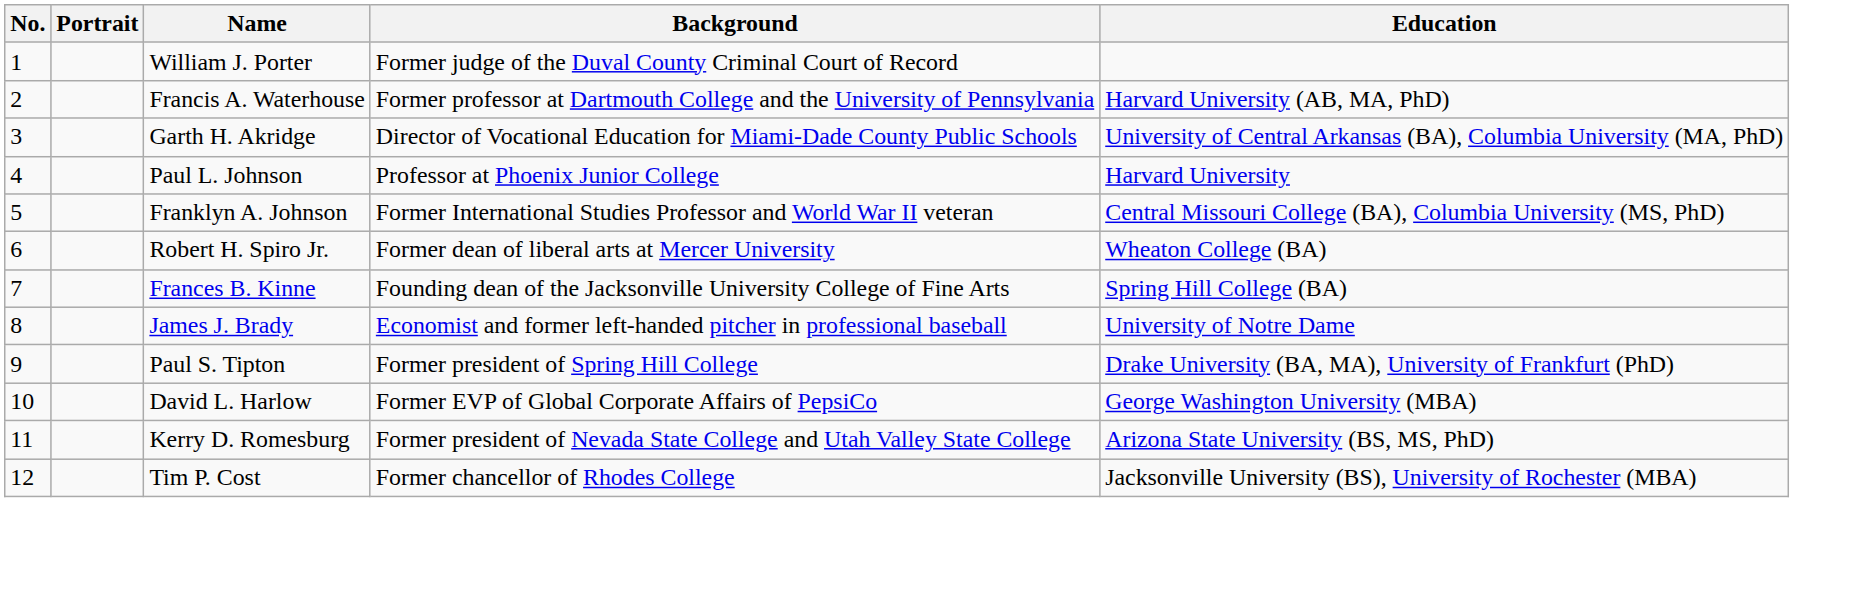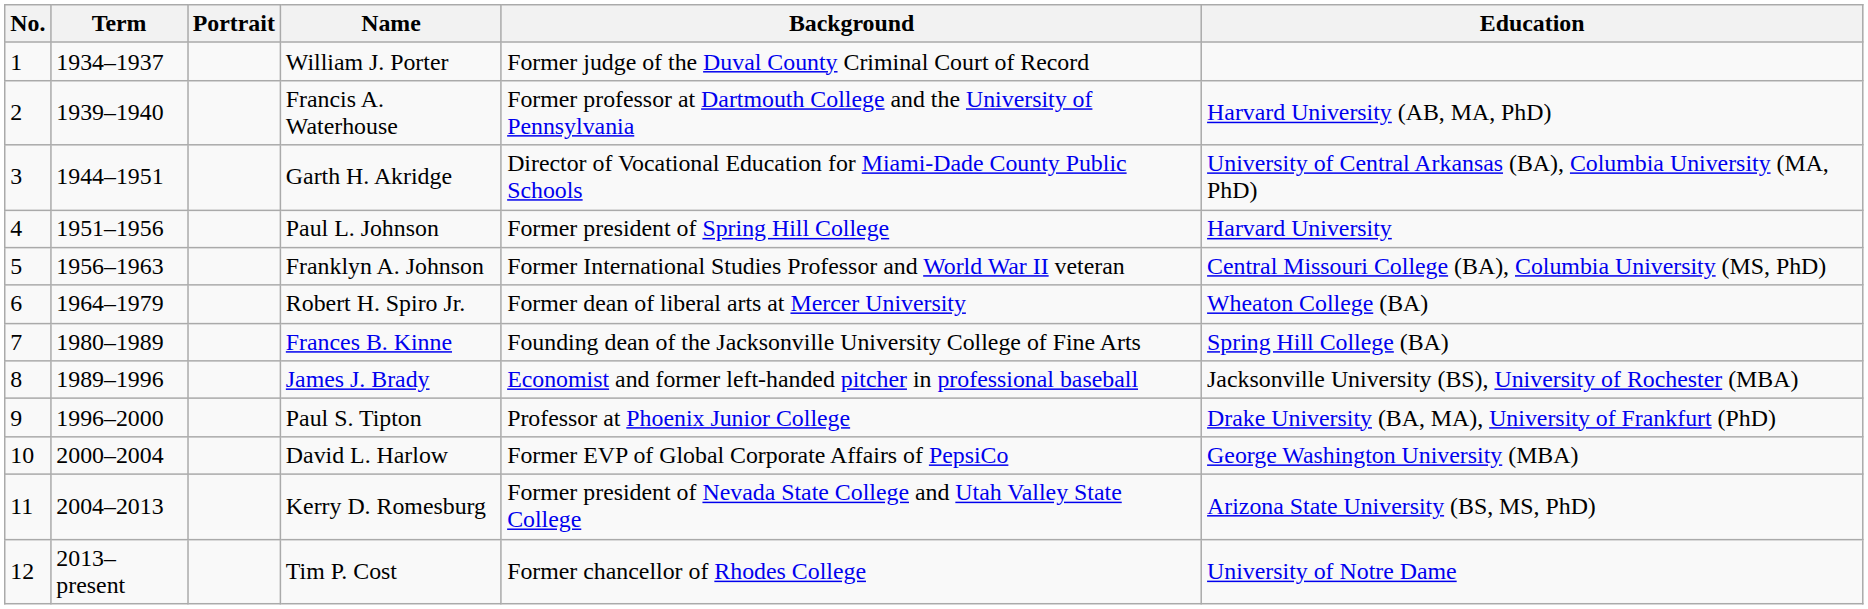 <table class="wikitable">
 <tr>
 <th>No.</th>
+<th>Term</th>
 <th>Portrait</th>
 <th>Name</th>
 <th>Background</th>
 <th>Education</th>
 </tr>
 <tr>
 <td>1</td>
+<td>1934–1937</td>
 <td></td>
 <td>William J. Porter</td>
 <td>Former judge of the <a href='#'>Duval County</a> Criminal Court of Record</td>
 <td></td>
 </tr>
 <tr>
 <td>2</td>
+<td>1939–1940</td>
 <td></td>
 <td>Francis A. Waterhouse</td>
 <td>Former professor at <a href='#'>Dartmouth College</a> and the <a href='#'>University of Pennsylvania</a></td>
 <td><a href='#'>Harvard University</a> (AB, MA, PhD)</td>
 </tr>
 <tr>
 <td>3</td>
+<td>1944–1951</td>
 <td></td>
 <td>Garth H. Akridge</td>
 <td>Director of Vocational Education for <a href='#'>Miami-Dade County Public Schools</a></td>
 <td><a href='#'>University of Central Arkansas</a> (BA), <a href='#'>Columbia University</a> (MA, PhD)</td>
 </tr>
 <tr>
 <td>4</td>
+<td>1951–1956</td>
 <td></td>
 <td>Paul L. Johnson</td>
-<td>Professor at <a href='#'>Phoenix Junior College</a></td>
+<td>Former president of <a href='#'>Spring Hill College</a></td>
 <td><a href='#'>Harvard University</a></td>
 </tr>
 <tr>
 <td>5</td>
+<td>1956–1963</td>
 <td></td>
 <td>Franklyn A. Johnson</td>
 <td>Former International Studies Professor and <a href='#'>World War II</a> veteran</td>
 <td><a href='#'>Central Missouri College</a> (BA), <a href='#'>Columbia University</a> (MS, PhD)</td>
 </tr>
 <tr>
 <td>6</td>
+<td>1964–1979</td>
 <td></td>
 <td>Robert H. Spiro Jr.</td>
 <td>Former dean of liberal arts at <a href='#'>Mercer University</a></td>
 <td><a href='#'>Wheaton College</a> (BA)</td>
 </tr>
 <tr>
 <td>7</td>
+<td>1980–1989</td>
 <td></td>
 <td><a href='#'>Frances B. Kinne</a></td>
 <td>Founding dean of the Jacksonville University College of Fine Arts</td>
 <td><a href='#'>Spring Hill College</a> (BA)</td>
 </tr>
 <tr>
 <td>8</td>
+<td>1989–1996</td>
 <td></td>
 <td><a href='#'>James J. Brady</a></td>
 <td><a href='#'>Economist</a> and former left-handed <a href='#'>pitcher</a> in <a href='#'>professional baseball</a></td>
-<td><a href='#'>University of Notre Dame</a></td>
+<td>Jacksonville University (BS), <a href='#'>University of Rochester</a> (MBA)</td>
 </tr>
 <tr>
 <td>9</td>
+<td>1996–2000</td>
 <td></td>
 <td>Paul S. Tipton</td>
-<td>Former president of <a href='#'>Spring Hill College</a></td>
+<td>Professor at <a href='#'>Phoenix Junior College</a></td>
 <td><a href='#'>Drake University</a> (BA, MA), <a href='#'>University of Frankfurt</a> (PhD)</td>
 </tr>
 <tr>
 <td>10</td>
+<td>2000–2004</td>
 <td></td>
 <td>David L. Harlow</td>
 <td>Former EVP of Global Corporate Affairs of <a href='#'>PepsiCo</a></td>
 <td><a href='#'>George Washington University</a> (MBA)</td>
 </tr>
 <tr>
 <td>11</td>
+<td>2004–2013</td>
 <td></td>
 <td>Kerry D. Romesburg</td>
 <td>Former president of <a href='#'>Nevada State College</a> and <a href='#'>Utah Valley State College</a></td>
 <td><a href='#'>Arizona State University</a> (BS, MS, PhD)</td>
 </tr>
 <tr>
 <td>12</td>
+<td>2013–present</td>
 <td></td>
 <td>Tim P. Cost</td>
 <td>Former chancellor of <a href='#'>Rhodes College</a></td>
-<td>Jacksonville University (BS), <a href='#'>University of Rochester</a> (MBA)</td>
+<td><a href='#'>University of Notre Dame</a></td>
 </tr>
 </table>
